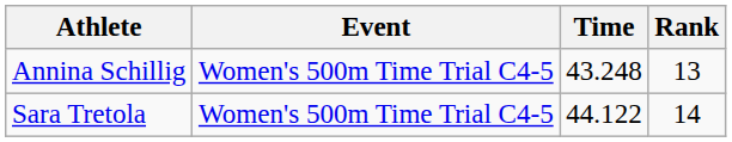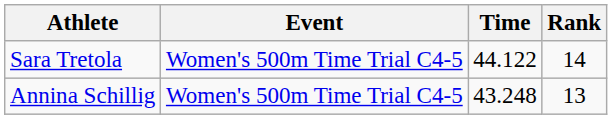 <table class=wikitable>
 <tr>
 <th>Athlete</th>
 <th>Event</th>
 <th>Time</th>
 <th>Rank</th>
 </tr>
 <tr align=center>
+<td align=left><a href='#'>Sara Tretola</a></td>
+<td align=left><a href='#'>Women's 500m Time Trial C4-5</a></td>
+<td>44.122</td>
+<td>14</td>
+</tr>
+<tr align=center>
 <td align=left><a href='#'>Annina Schillig</a></td>
 <td align=left><a href='#'>Women's 500m Time Trial C4-5</a></td>
 <td>43.248</td>
 <td>13</td>
 </tr>
-<tr align=center>
-<td align=left><a href='#'>Sara Tretola</a></td>
-<td align=left><a href='#'>Women's 500m Time Trial C4-5</a></td>
-<td>44.122</td>
-<td>14</td>
-</tr>
 </table>
